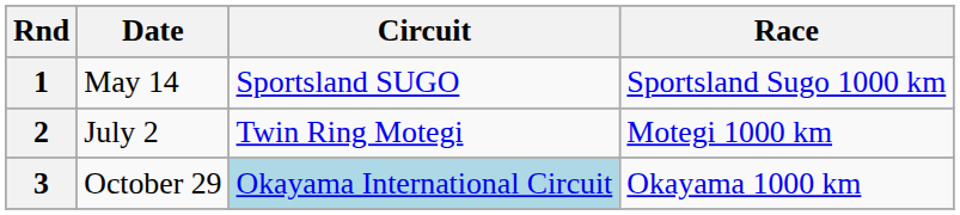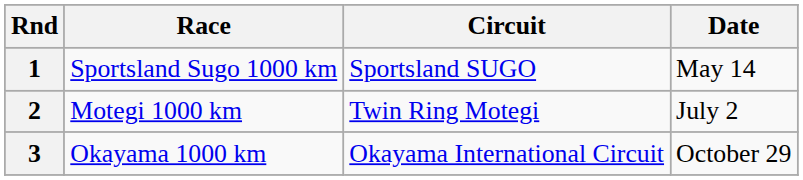 <table class="wikitable" style="font-size: 90%;">
 <tr>
 <th>Rnd</th>
+<th>Race</th>
+<th>Circuit</th>
 <th>Date</th>
-<th>Circuit</th>
-<th>Race</th>
 </tr>
 <tr>
 <th>1</th>
+<td><a href='#'>Sportsland Sugo 1000 km</a></td>
+<td><a href='#'>Sportsland SUGO</a></td>
 <td>May 14</td>
-<td><a href='#'>Sportsland SUGO</a></td>
-<td><a href='#'>Sportsland Sugo 1000 km</a></td>
 </tr>
 <tr>
 <th>2</th>
+<td><a href='#'>Motegi 1000 km</a></td>
+<td><a href='#'>Twin Ring Motegi</a></td>
 <td>July 2</td>
-<td><a href='#'>Twin Ring Motegi</a></td>
-<td><a href='#'>Motegi 1000 km</a></td>
 </tr>
 <tr>
 <th>3</th>
+<td><a href='#'>Okayama 1000 km</a></td>
+<td><a href='#'>Okayama International Circuit</a></td>
 <td>October 29</td>
-<td style="background: lightblue;"><a href='#'>Okayama International Circuit</a></td>
-<td><a href='#'>Okayama 1000 km</a></td>
 </tr>
 </table>
